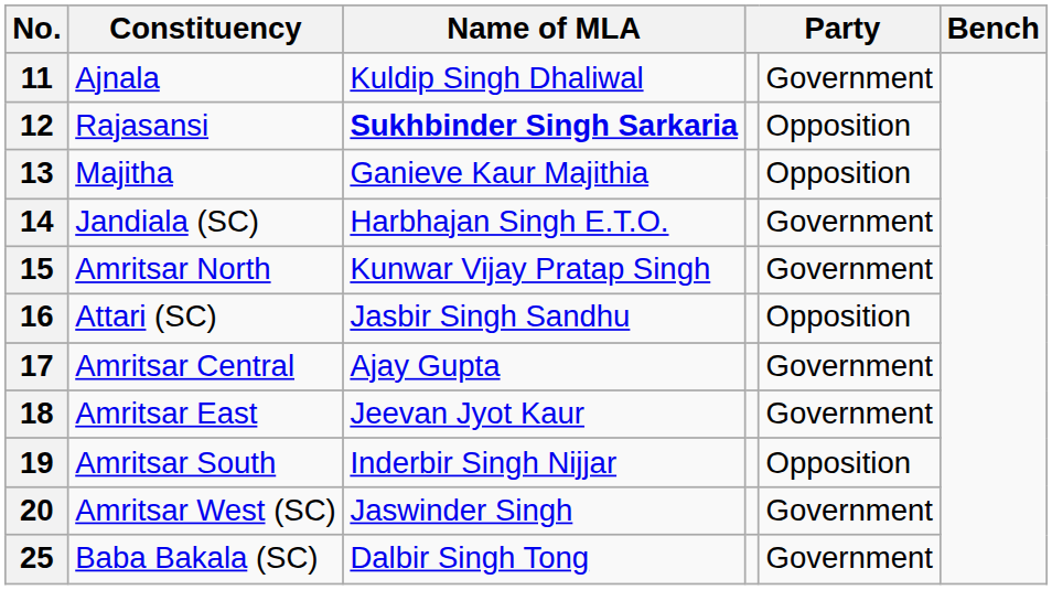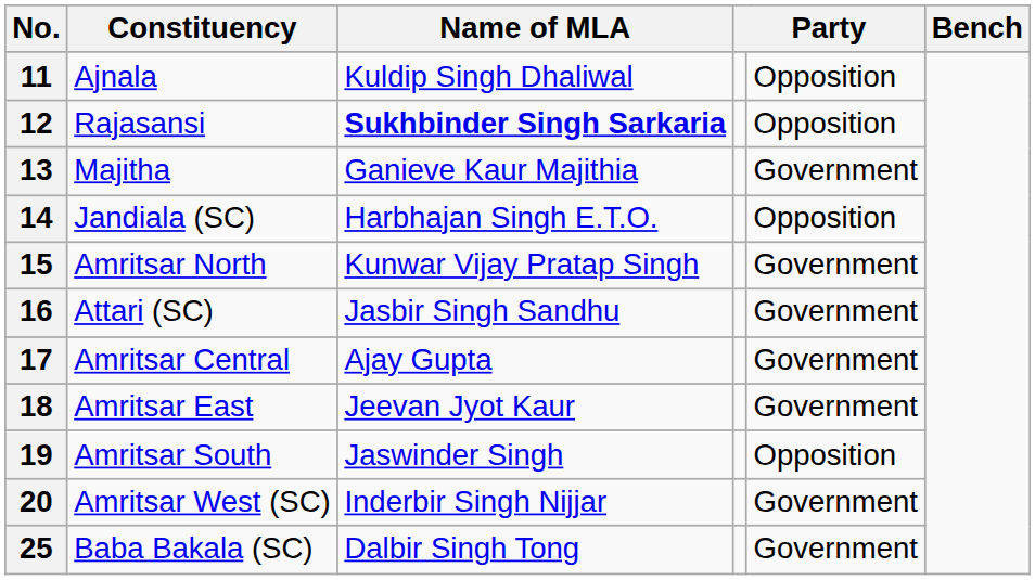 <table class="wikitable sortable">
 <tr>
 <th>No.</th>
 <th>Constituency</th>
 <th>Name of MLA</th>
 <th colspan="2">Party</th>
 <th>Bench</th>
 </tr>
 <tr>
 <th>11</th>
 <td><a href='#'>Ajnala</a></td>
 <td><a href='#'>Kuldip Singh Dhaliwal</a></td>
 <td></td>
-<td>Government</td>
+<td>Opposition</td>
 </tr>
 <tr>
 <th>12</th>
 <td><a href='#'>Rajasansi</a></td>
 <td><strong><a href='#'>Sukhbinder Singh Sarkaria</a></strong></td>
 <td></td>
 <td>Opposition</td>
 </tr>
 <tr>
 <th>13</th>
 <td><a href='#'>Majitha</a></td>
 <td><a href='#'>Ganieve Kaur Majithia</a></td>
 <td></td>
-<td>Opposition</td>
+<td>Government</td>
 </tr>
 <tr>
 <th>14</th>
 <td><a href='#'>Jandiala</a> (SC)</td>
 <td><a href='#'>Harbhajan Singh E.T.O.</a></td>
 <td></td>
-<td>Government</td>
+<td>Opposition</td>
 </tr>
 <tr>
 <th>15</th>
 <td><a href='#'>Amritsar North</a></td>
 <td><a href='#'>Kunwar Vijay Pratap Singh</a></td>
 <td></td>
 <td>Government</td>
 </tr>
 <tr>
 <th>16</th>
 <td><a href='#'>Attari</a> (SC)</td>
 <td><a href='#'>Jasbir Singh Sandhu</a></td>
 <td></td>
-<td>Opposition</td>
+<td>Government</td>
 </tr>
 <tr>
 <th>17</th>
 <td><a href='#'>Amritsar Central</a></td>
 <td><a href='#'>Ajay Gupta</a></td>
 <td></td>
 <td>Government</td>
 </tr>
 <tr>
 <th>18</th>
 <td><a href='#'>Amritsar East</a></td>
 <td><a href='#'>Jeevan Jyot Kaur</a></td>
 <td></td>
 <td>Government</td>
 </tr>
 <tr>
 <th>19</th>
 <td><a href='#'>Amritsar South</a></td>
-<td><a href='#'>Inderbir Singh Nijjar</a></td>
+<td><a href='#'>Jaswinder Singh</a></td>
 <td></td>
 <td>Opposition</td>
 </tr>
 <tr>
 <th>20</th>
 <td><a href='#'>Amritsar West</a> (SC)</td>
-<td><a href='#'>Jaswinder Singh</a></td>
+<td><a href='#'>Inderbir Singh Nijjar</a></td>
 <td></td>
 <td>Government</td>
 </tr>
 <tr>
 <th>25</th>
 <td><a href='#'>Baba Bakala</a> (SC)</td>
 <td><a href='#'>Dalbir Singh Tong</a></td>
 <td></td>
 <td>Government</td>
 </tr>
 </table>
